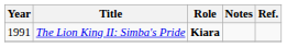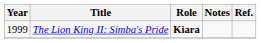 <table class="wikitable">
 <tr>
 <th>Year</th>
 <th>Title</th>
 <th>Role</th>
 <th>Notes</th>
 <th>Ref.</th>
 </tr>
 <tr>
-<td>1991</td>
+<td>1999</td>
 <td><em><a href='#'>The Lion King II: Simba's Pride</a></em></td>
 <td><strong>Kiara</strong></td>
 <td></td>
 <td></td>
 </tr>
 <tr>
 </tr>
 </table>
